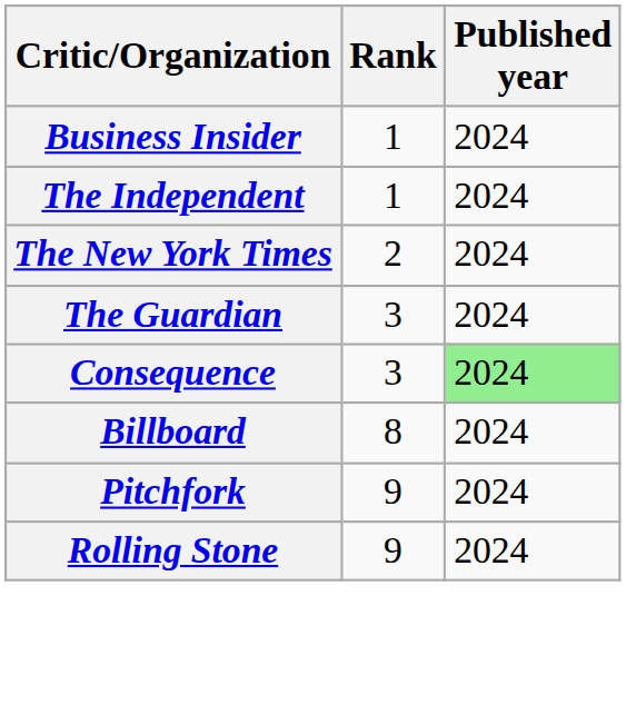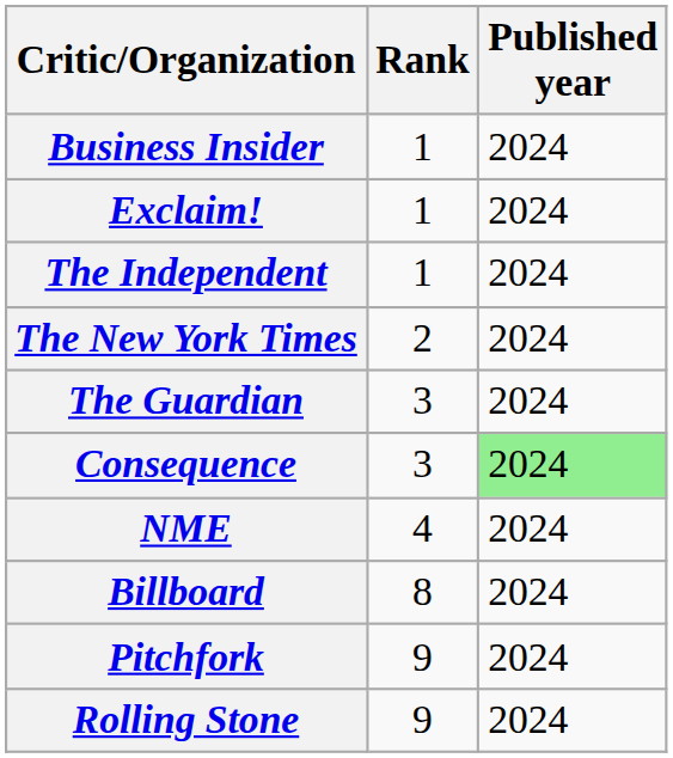 <table class="wikitable sortable plainrowheaders" style="margin-left: auto; margin-right: auto; border: none;">
 <tr>
 <th scope="col">Critic/Organization</th>
 <th scope="col">Rank</th>
 <th scope="col">Published<br>year</th>
 </tr>
 <tr>
 <th scope="row"><em><a href='#'>Business Insider</a></em></th>
+<td style="text-align:center;">1</td>
+<td>2024</td>
+</tr>
+<tr>
+<th scope="row"><em><a href='#'>Exclaim!</a></em></th>
 <td style="text-align:center;">1</td>
 <td>2024</td>
 </tr>
 <tr>
 <th scope="row"><em><a href='#'>The Independent</a></em></th>
 <td style="text-align:center;">1</td>
 <td>2024</td>
 </tr>
 <tr>
 <th scope="row"><em><a href='#'>The New York Times</a></em></th>
 <td style="text-align:center;">2</td>
 <td>2024</td>
 </tr>
 <tr>
 <th scope="row"><em><a href='#'>The Guardian</a></em></th>
 <td style="text-align:center;">3</td>
 <td>2024</td>
 </tr>
 <tr>
 <th scope="row"><em><a href='#'>Consequence</a></em></th>
 <td style="text-align:center;">3</td>
 <td style="background: lightgreen;">2024</td>
 </tr>
 <tr>
+<th scope="row"><em><a href='#'>NME</a></em></th>
+<td style="text-align:center;">4</td>
+<td>2024</td>
+</tr>
+<tr>
 <th scope="row"><em><a href='#'>Billboard</a></em></th>
 <td style="text-align:center;">8</td>
 <td>2024</td>
 </tr>
 <tr>
 <th scope="row"><em><a href='#'>Pitchfork</a></em></th>
 <td style="text-align:center;">9</td>
 <td>2024</td>
 </tr>
 <tr>
 <th scope="row"><em><a href='#'>Rolling Stone</a></em></th>
 <td style="text-align:center;">9</td>
 <td>2024</td>
 </tr>
 <tr>
 </tr>
 </table>
